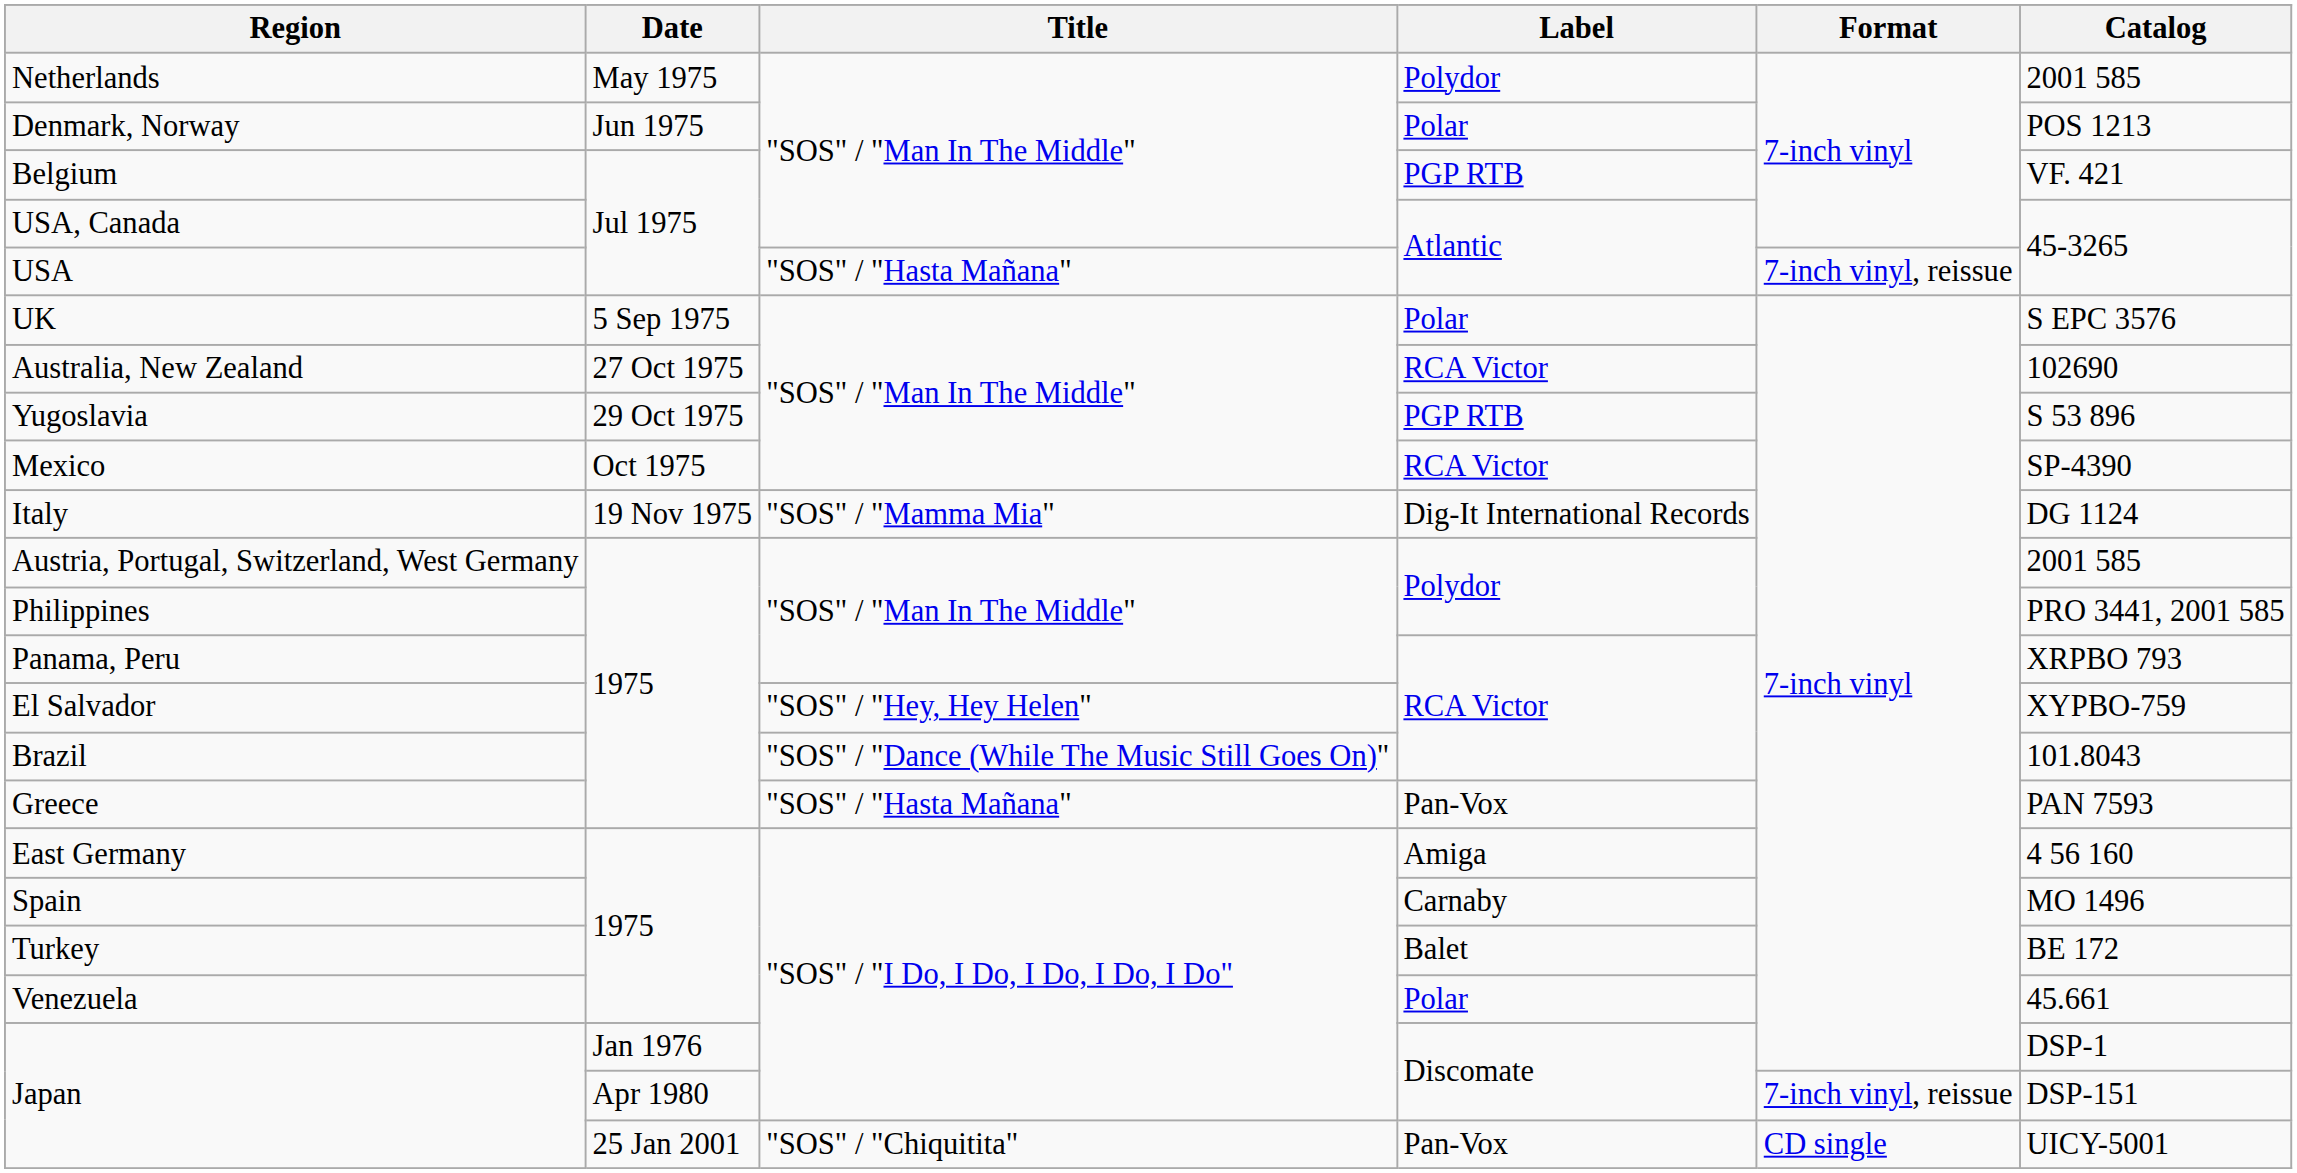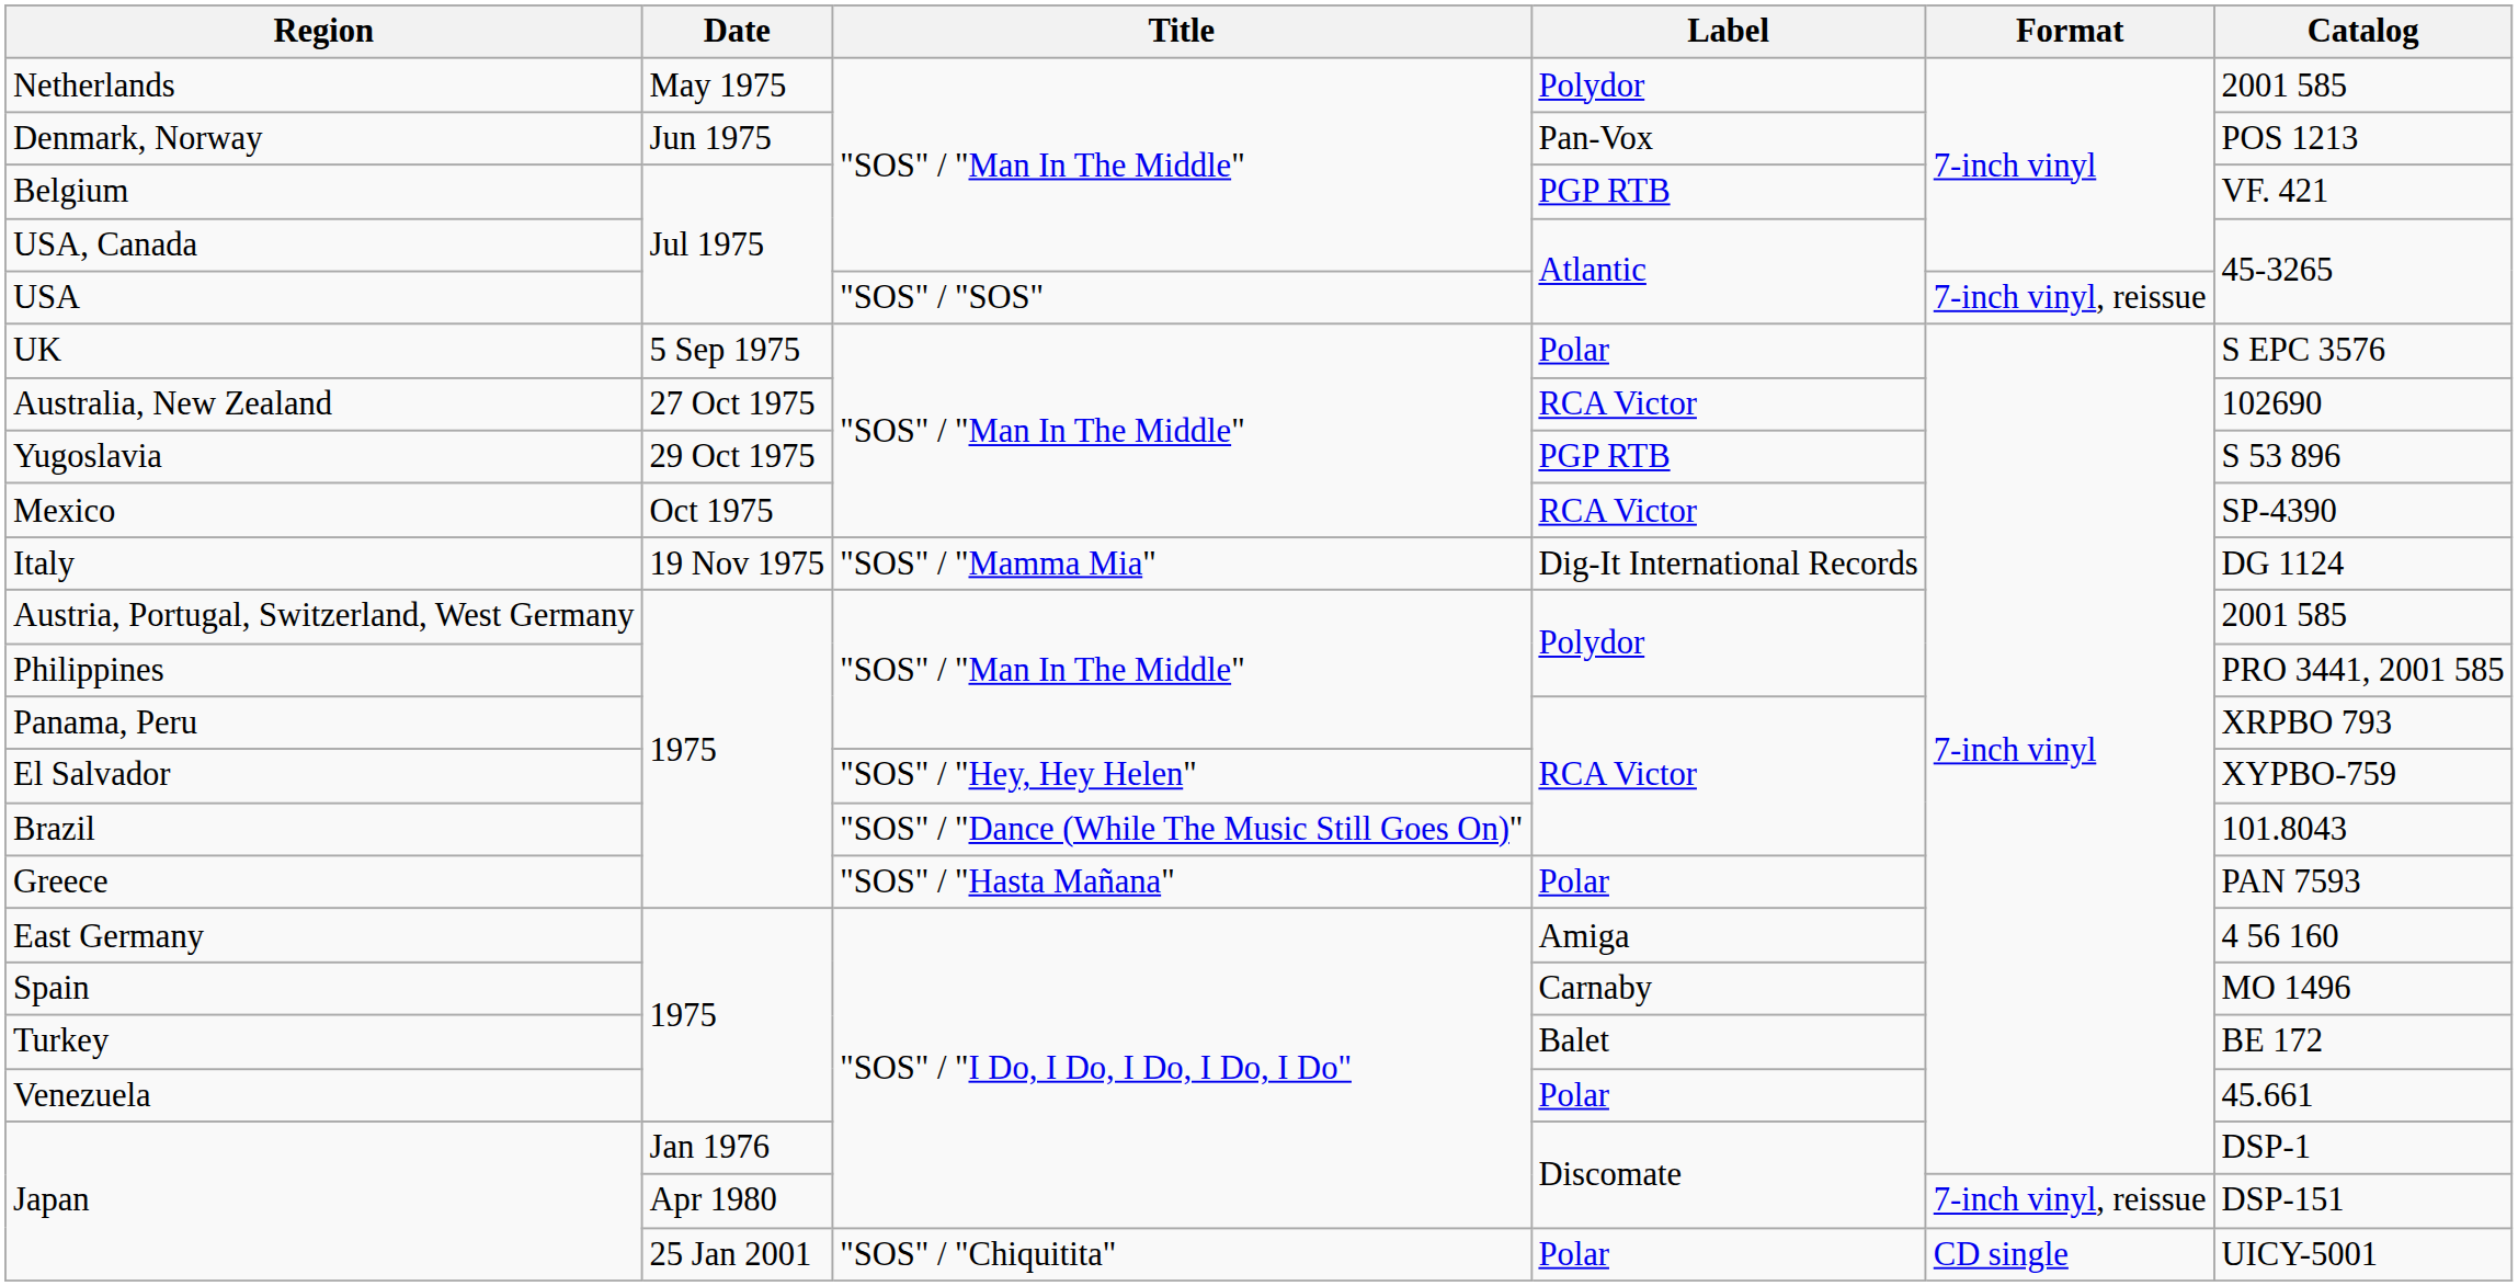 <table class="wikitable">
 <tr>
 <th>Region</th>
 <th>Date</th>
 <th>Title</th>
 <th>Label</th>
 <th>Format</th>
 <th>Catalog</th>
 </tr>
 <tr>
 <td>Netherlands</td>
 <td>May 1975</td>
 <td rowspan="4">"SOS" / "<a href='#'>Man In The Middle</a>"</td>
 <td><a href='#'>Polydor</a></td>
 <td rowspan="4"><a href='#'>7-inch vinyl</a></td>
 <td>2001 585</td>
 </tr>
 <tr>
 <td>Denmark, Norway</td>
 <td>Jun 1975</td>
-<td><a href='#'>Polar</a></td>
+<td>Pan-Vox</td>
 <td>POS 1213</td>
 </tr>
 <tr>
 <td>Belgium</td>
 <td rowspan="3">Jul 1975</td>
 <td><a href='#'>PGP RTB</a></td>
 <td>VF. 421</td>
 </tr>
 <tr>
 <td>USA, Canada</td>
 <td rowspan="2"><a href='#'>Atlantic</a></td>
 <td rowspan="2">45-3265</td>
 </tr>
 <tr>
 <td>USA</td>
-<td>"SOS" / "<a href='#'>Hasta Mañana</a>"</td>
+<td>"SOS" / "SOS"</td>
 <td><a href='#'>7-inch vinyl</a>, reissue</td>
 </tr>
 <tr>
 <td>UK</td>
 <td>5 Sep 1975</td>
 <td rowspan="4">"SOS" / "<a href='#'>Man In The Middle</a>"</td>
 <td><a href='#'>Polar</a></td>
 <td rowspan="16"><a href='#'>7-inch vinyl</a></td>
 <td>S EPC  3576</td>
 </tr>
 <tr>
 <td>Australia, New Zealand</td>
 <td>27 Oct 1975</td>
 <td><a href='#'>RCA Victor</a></td>
 <td>102690</td>
 </tr>
 <tr>
 <td>Yugoslavia</td>
 <td>29 Oct 1975</td>
 <td><a href='#'>PGP RTB</a></td>
 <td>S 53 896</td>
 </tr>
 <tr>
 <td>Mexico</td>
 <td>Oct 1975</td>
 <td><a href='#'>RCA Victor</a></td>
 <td>SP-4390</td>
 </tr>
 <tr>
 <td>Italy</td>
 <td>19 Nov 1975</td>
 <td>"SOS" / "<a href='#'>Mamma Mia</a>"</td>
 <td>Dig-It International Records</td>
 <td>DG 1124</td>
 </tr>
 <tr>
 <td>Austria, Portugal, Switzerland, West Germany</td>
 <td rowspan="6">1975</td>
 <td rowspan="3">"SOS" / "<a href='#'>Man In The Middle</a>"</td>
 <td rowspan="2"><a href='#'>Polydor</a></td>
 <td>2001 585</td>
 </tr>
 <tr>
 <td>Philippines</td>
 <td>PRO 3441, 2001 585</td>
 </tr>
 <tr>
 <td>Panama, Peru</td>
 <td rowspan="3"><a href='#'>RCA Victor</a></td>
 <td>XRPBO 793</td>
 </tr>
 <tr>
 <td>El Salvador</td>
 <td>"SOS" / "<a href='#'>Hey, Hey Helen</a>"</td>
 <td>XYPBO-759</td>
 </tr>
 <tr>
 <td>Brazil</td>
 <td>"SOS" / "<a href='#'>Dance (While The Music Still Goes On)</a>"</td>
 <td>101.8043</td>
 </tr>
 <tr>
 <td>Greece</td>
 <td>"SOS" / "<a href='#'>Hasta Mañana</a>"</td>
-<td>Pan-Vox</td>
+<td><a href='#'>Polar</a></td>
 <td>PAN 7593</td>
 </tr>
 <tr>
 <td>East Germany</td>
 <td rowspan="4">1975</td>
 <td rowspan="6">"SOS" / "<a href='#'>I Do, I Do, I Do, I Do, I Do"</a></td>
 <td>Amiga</td>
 <td>4 56 160</td>
 </tr>
 <tr>
 <td>Spain</td>
 <td>Carnaby</td>
 <td>MO 1496</td>
 </tr>
 <tr>
 <td>Turkey</td>
 <td>Balet</td>
 <td>BE 172</td>
 </tr>
 <tr>
 <td>Venezuela</td>
 <td><a href='#'>Polar</a></td>
 <td>45.661</td>
 </tr>
 <tr>
 <td rowspan="3">Japan</td>
 <td>Jan 1976</td>
 <td rowspan="2">Discomate</td>
 <td>DSP-1</td>
 </tr>
 <tr>
 <td>Apr 1980</td>
 <td><a href='#'>7-inch vinyl</a>, reissue</td>
 <td>DSP-151</td>
 </tr>
 <tr>
 <td>25 Jan 2001</td>
 <td>"SOS" / "Chiquitita"</td>
-<td>Pan-Vox</td>
+<td><a href='#'>Polar</a></td>
 <td><a href='#'>CD single</a></td>
 <td>UICY-5001</td>
 </tr>
 </table>
